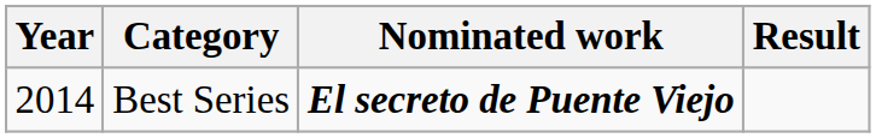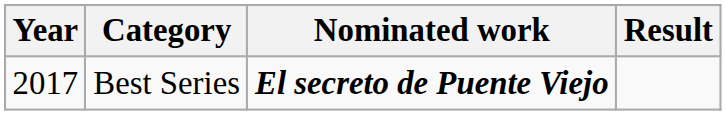 <table class="wikitable">
 <tr>
 <th><strong>Year</strong></th>
 <th><strong>Category</strong></th>
 <th><strong>Nominated work</strong></th>
 <th><strong>Result</strong></th>
 </tr>
 <tr>
-<td>2014</td>
+<td>2017</td>
 <td>Best Series</td>
 <td><strong><em>El secreto de Puente Viejo</em></strong></td>
 <td></td>
 </tr>
 </table>
